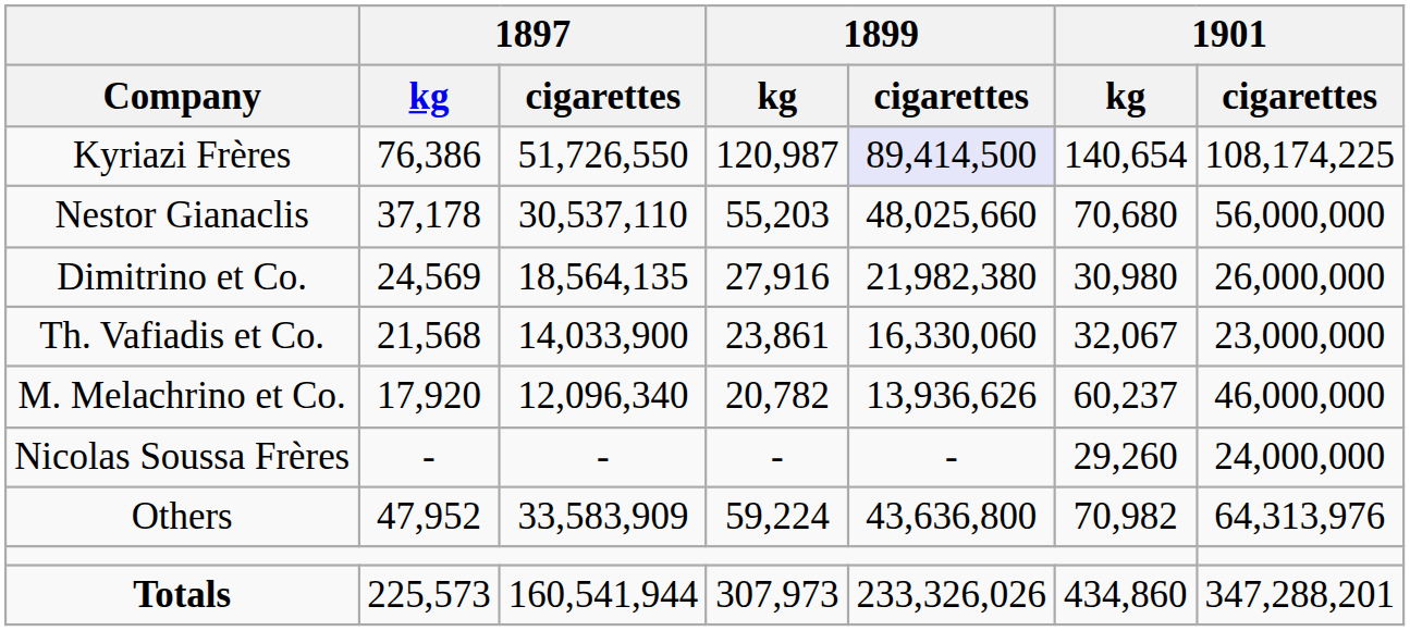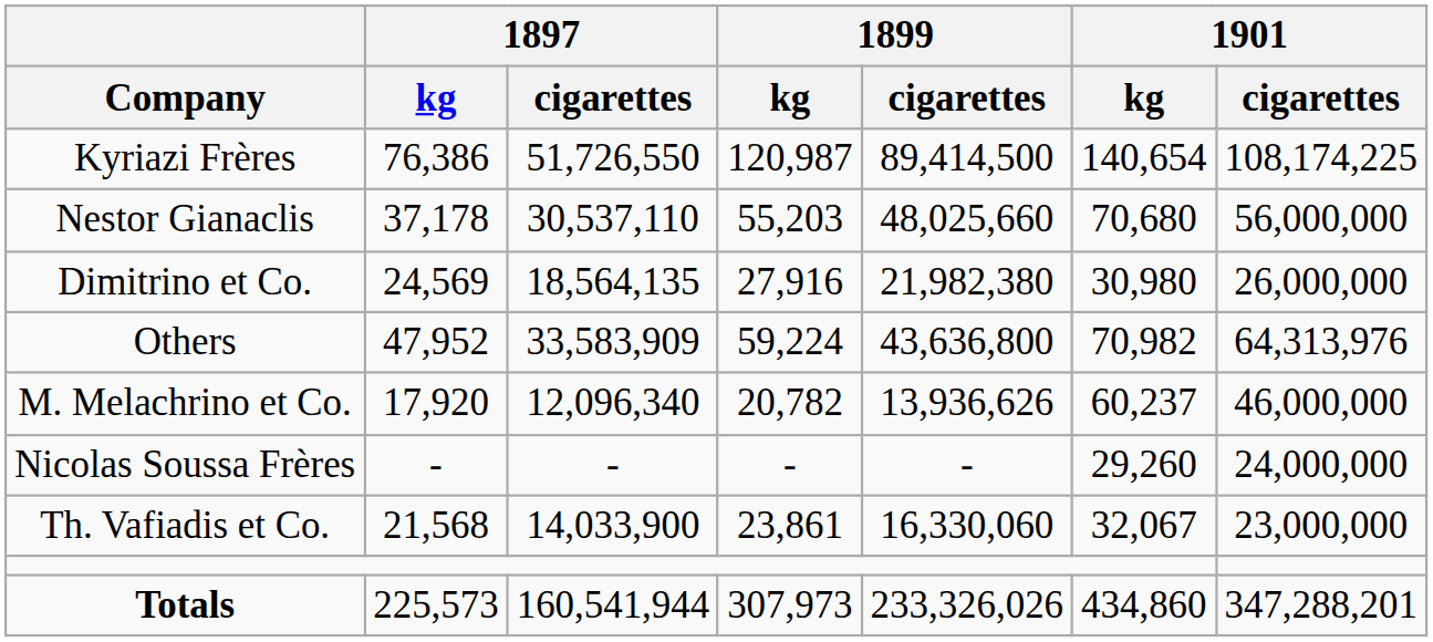 <table class="wikitable">
 <tr>
 <th></th>
 <th colspan="2">1897</th>
 <th colspan="2">1899</th>
 <th colspan="2">1901</th>
 </tr>
 <tr>
 <th>Company</th>
 <th><a href='#'>kg</a></th>
 <th>cigarettes</th>
 <th>kg</th>
 <th>cigarettes</th>
 <th>kg</th>
 <th>cigarettes</th>
 </tr>
 <tr align="center">
 <td>Kyriazi Frères</td>
 <td>76,386</td>
 <td>51,726,550</td>
 <td>120,987</td>
-<td style="background: lavender;">89,414,500</td>
+<td>89,414,500</td>
 <td>140,654</td>
 <td>108,174,225</td>
 </tr>
 <tr align="center">
 <td>Nestor Gianaclis</td>
 <td>37,178</td>
 <td>30,537,110</td>
 <td>55,203</td>
 <td>48,025,660</td>
 <td>70,680</td>
 <td>56,000,000</td>
 </tr>
 <tr align="center">
 <td>Dimitrino et Co.</td>
 <td>24,569</td>
 <td>18,564,135</td>
 <td>27,916</td>
 <td>21,982,380</td>
 <td>30,980</td>
 <td>26,000,000</td>
 </tr>
 <tr align="center">
-<td>Th. Vafiadis et Co.</td>
-<td>21,568</td>
-<td>14,033,900</td>
-<td>23,861</td>
-<td>16,330,060</td>
-<td>32,067</td>
-<td>23,000,000</td>
+<td>Others</td>
+<td>47,952</td>
+<td>33,583,909</td>
+<td>59,224</td>
+<td>43,636,800</td>
+<td>70,982</td>
+<td>64,313,976</td>
 </tr>
 <tr align="center">
 <td>M. Melachrino et Co.</td>
 <td>17,920</td>
 <td>12,096,340</td>
 <td>20,782</td>
 <td>13,936,626</td>
 <td>60,237</td>
 <td>46,000,000</td>
 </tr>
 <tr align="center">
 <td>Nicolas Soussa Frères</td>
 <td>-</td>
 <td>-</td>
 <td>-</td>
 <td>-</td>
 <td>29,260</td>
 <td>24,000,000</td>
 </tr>
 <tr align="center">
-<td>Others</td>
-<td>47,952</td>
-<td>33,583,909</td>
-<td>59,224</td>
-<td>43,636,800</td>
-<td>70,982</td>
-<td>64,313,976</td>
+<td>Th. Vafiadis et Co.</td>
+<td>21,568</td>
+<td>14,033,900</td>
+<td>23,861</td>
+<td>16,330,060</td>
+<td>32,067</td>
+<td>23,000,000</td>
 </tr>
 <tr>
 <td colspan="6"></td>
 </tr>
 <tr align="center">
 <td><strong>Totals</strong></td>
 <td>225,573</td>
 <td>160,541,944</td>
 <td>307,973</td>
 <td>233,326,026</td>
 <td>434,860</td>
 <td>347,288,201</td>
 </tr>
 </table>
